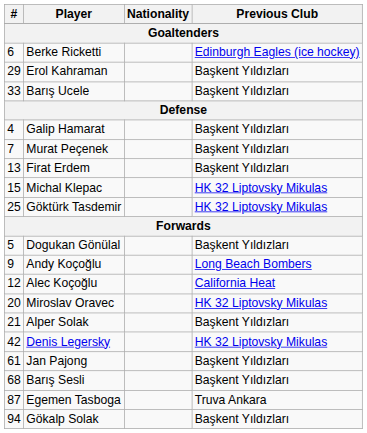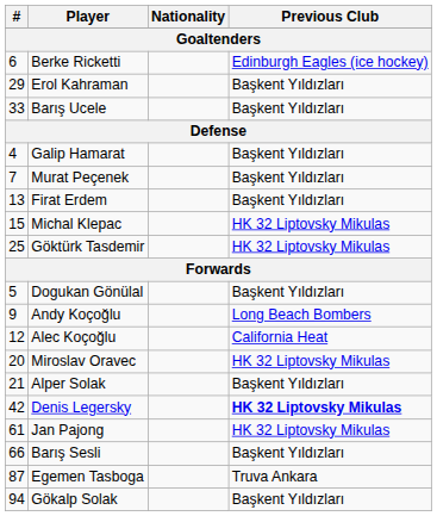 <table class="wikitable">
 <tr>
 <th>#</th>
 <th>Player</th>
 <th>Nationality</th>
 <th>Previous Club</th>
 </tr>
 <tr>
 </tr>
 <tr>
 <th colspan=4>Goaltenders</th>
 </tr>
 <tr>
 <td>6</td>
 <td>Berke Ricketti</td>
 <td> </td>
 <td><a href='#'>Edinburgh Eagles (ice hockey)</a></td>
 </tr>
 <tr>
 <td>29</td>
 <td>Erol Kahraman</td>
 <td> </td>
 <td>Başkent Yıldızları</td>
 </tr>
 <tr>
 <td>33</td>
 <td>Barış Ucele</td>
 <td></td>
 <td>Başkent Yıldızları</td>
 </tr>
 <tr>
 <th colspan=4>Defense</th>
 </tr>
 <tr>
 <td>4</td>
 <td>Galip Hamarat</td>
 <td></td>
 <td>Başkent Yıldızları</td>
 </tr>
 <tr>
 <td>7</td>
 <td>Murat Peçenek</td>
 <td></td>
 <td>Başkent Yıldızları</td>
 </tr>
 <tr>
 <td>13</td>
 <td>Firat Erdem</td>
 <td></td>
 <td>Başkent Yıldızları</td>
 </tr>
 <tr>
 <td>15</td>
 <td>Michal Klepac</td>
 <td></td>
 <td><a href='#'>HK 32 Liptovsky Mikulas</a></td>
 </tr>
 <tr>
 <td>25</td>
 <td>Göktürk Tasdemir</td>
 <td></td>
 <td><a href='#'>HK 32 Liptovsky Mikulas</a></td>
 </tr>
 <tr>
 <th colspan=4>Forwards</th>
 </tr>
 <tr>
 <td>5</td>
 <td>Dogukan Gönülal</td>
 <td></td>
 <td>Başkent Yıldızları</td>
 </tr>
 <tr>
 <td>9</td>
 <td>Andy Koçoğlu</td>
 <td> </td>
 <td><a href='#'>Long Beach Bombers</a></td>
 </tr>
 <tr>
 <td>12</td>
 <td>Alec Koçoğlu</td>
 <td>  </td>
 <td><a href='#'>California Heat</a></td>
 </tr>
 <tr>
 <td>20</td>
 <td>Miroslav Oravec</td>
 <td></td>
 <td><a href='#'>HK 32 Liptovsky Mikulas</a></td>
 </tr>
 <tr>
 <td>21</td>
 <td>Alper Solak</td>
 <td></td>
 <td>Başkent Yıldızları</td>
 </tr>
 <tr>
 <td>42</td>
 <td><a href='#'>Denis Legersky</a></td>
 <td></td>
-<td><a href='#'>HK 32 Liptovsky Mikulas</a></td>
+<td><strong><a href='#'>HK 32 Liptovsky Mikulas</a></strong></td>
 </tr>
 <tr>
 <td>61</td>
 <td>Jan Pajong</td>
 <td></td>
-<td>Başkent Yıldızları</td>
+<td><a href='#'>HK 32 Liptovsky Mikulas</a></td>
 </tr>
 <tr>
-<td>68</td>
+<td>66</td>
 <td>Barış Sesli</td>
 <td></td>
 <td>Başkent Yıldızları</td>
 </tr>
 <tr>
 <td>87</td>
 <td>Egemen Tasboga</td>
 <td></td>
 <td>Truva Ankara</td>
 </tr>
 <tr>
 <td>94</td>
 <td>Gökalp Solak</td>
 <td></td>
 <td>Başkent Yıldızları</td>
 </tr>
 </table>
